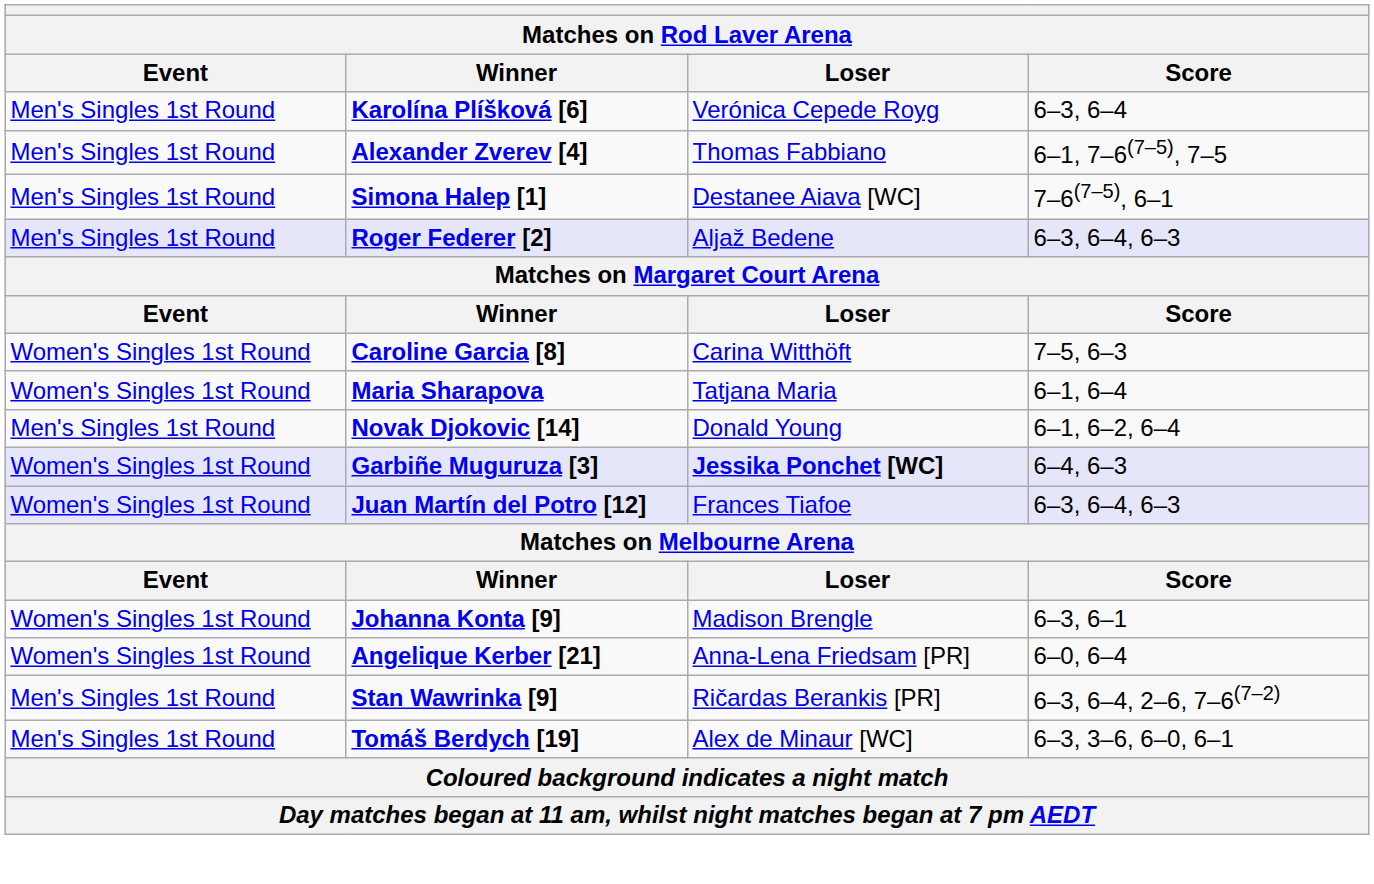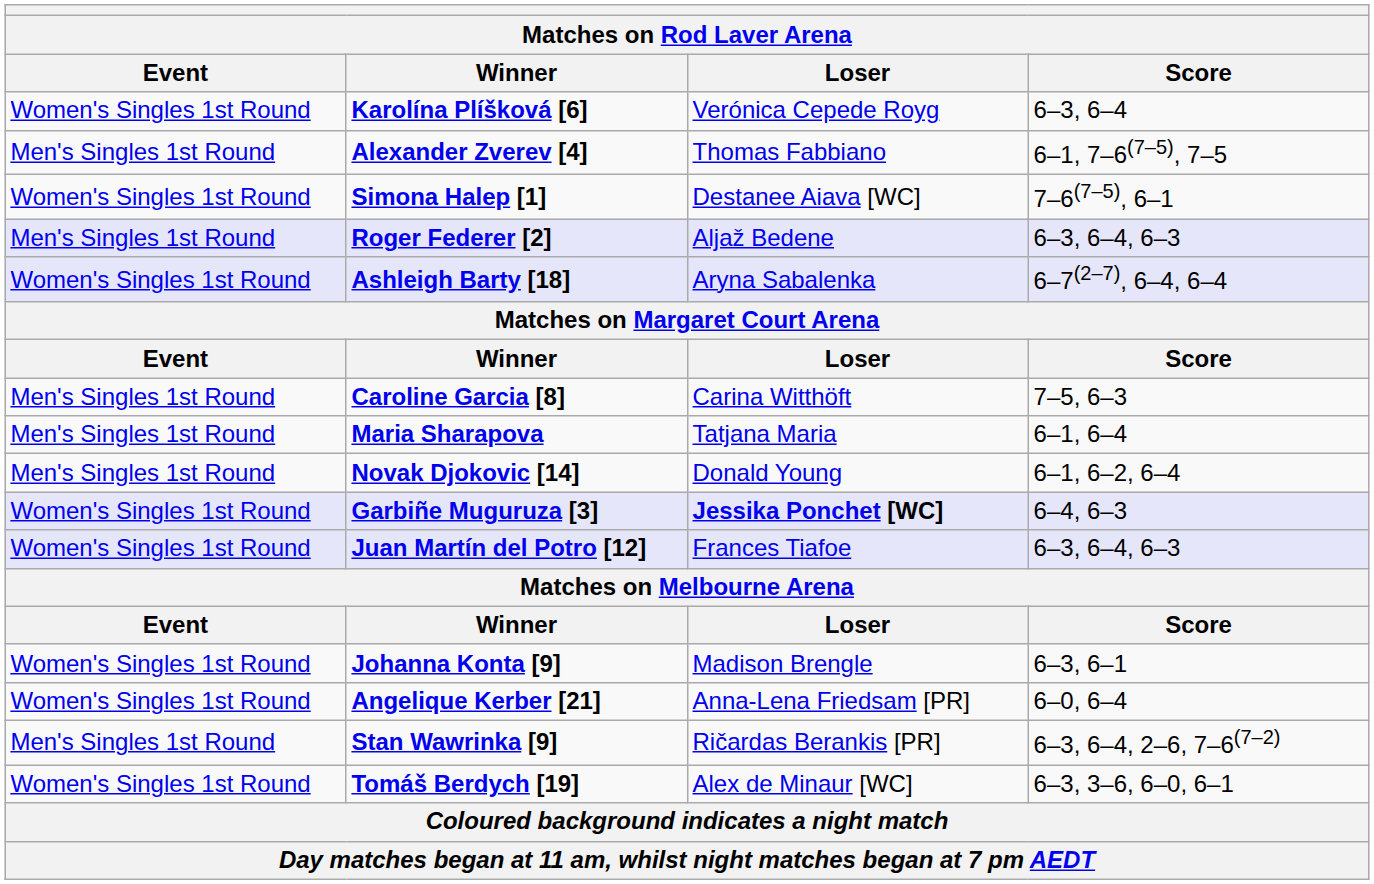 <table class="wikitable collapsible uncollapsed" style="margin:1em auto;">
 <tr>
 <th colspan=4></th>
 </tr>
 <tr>
 <th colspan=4><strong>Matches on <a href='#'>Rod Laver Arena</a></strong></th>
 </tr>
 <tr>
 <th style="width:220px;">Event</th>
 <th style="width:220px;">Winner</th>
 <th style="width:220px;">Loser</th>
 <th style="width:220px;">Score</th>
 </tr>
 <tr>
-<td><a href='#'>Men's Singles 1st Round</a></td>
+<td><a href='#'>Women's Singles 1st Round</a></td>
 <td><strong> <a href='#'>Karolína Plíšková</a> [6]</strong></td>
 <td> <a href='#'>Verónica Cepede Royg</a></td>
 <td>6–3, 6–4</td>
 </tr>
 <tr>
 <td><a href='#'>Men's Singles 1st Round</a></td>
 <td> <strong><a href='#'>Alexander Zverev</a> [4]</strong></td>
 <td> <a href='#'>Thomas Fabbiano</a></td>
 <td>6–1, 7–6<sup>(7–5)</sup>, 7–5</td>
 </tr>
 <tr>
-<td><a href='#'>Men's Singles 1st Round</a></td>
+<td><a href='#'>Women's Singles 1st Round</a></td>
 <td> <strong><a href='#'>Simona Halep</a> [1]</strong></td>
 <td> <a href='#'>Destanee Aiava</a> [WC]</td>
 <td>7–6<sup>(7–5)</sup>, 6–1</td>
 </tr>
 <tr bgcolor=lavender>
 <td><a href='#'>Men's Singles 1st Round</a></td>
 <td> <strong><a href='#'>Roger Federer</a> [2]</strong></td>
 <td> <a href='#'>Aljaž Bedene</a></td>
 <td>6–3, 6–4, 6–3</td>
+</tr>
+<tr bgcolor=lavender>
+<td><a href='#'>Women's Singles 1st Round</a></td>
+<td> <strong><a href='#'>Ashleigh Barty</a> [18]</strong></td>
+<td> <a href='#'>Aryna Sabalenka</a></td>
+<td>6–7<sup>(2–7)</sup>, 6–4, 6–4</td>
 </tr>
 <tr>
 <th colspan=4><strong>Matches on <a href='#'>Margaret Court Arena</a></strong></th>
 </tr>
 <tr>
 <th style="width:220px;">Event</th>
 <th style="width:220px;">Winner</th>
 <th style="width:220px;">Loser</th>
 <th style="width:220px;">Score</th>
 </tr>
 <tr>
-<td><a href='#'>Women's Singles 1st Round</a></td>
+<td><a href='#'>Men's Singles 1st Round</a></td>
 <td> <strong><a href='#'>Caroline Garcia</a> [8]</strong></td>
 <td> <a href='#'>Carina Witthöft</a></td>
 <td>7–5, 6–3</td>
 </tr>
 <tr>
-<td><a href='#'>Women's Singles 1st Round</a></td>
+<td><a href='#'>Men's Singles 1st Round</a></td>
 <td> <strong><a href='#'>Maria Sharapova</a></strong></td>
 <td> <a href='#'>Tatjana Maria</a></td>
 <td>6–1, 6–4</td>
 </tr>
 <tr>
 <td><a href='#'>Men's Singles 1st Round</a></td>
 <td> <strong><a href='#'>Novak Djokovic</a> [14]</strong></td>
 <td> <a href='#'>Donald Young</a></td>
 <td>6–1, 6–2, 6–4</td>
 </tr>
 <tr bgcolor=lavender>
 <td><a href='#'>Women's Singles 1st Round</a></td>
 <td> <strong><a href='#'>Garbiñe Muguruza</a> [3]</strong></td>
 <td><strong> <a href='#'>Jessika Ponchet</a> [WC]</strong></td>
 <td>6–4, 6–3</td>
 </tr>
 <tr bgcolor=lavender>
 <td><a href='#'>Women's Singles 1st Round</a></td>
 <td> <strong><a href='#'>Juan Martín del Potro</a> [12]</strong></td>
 <td> <a href='#'>Frances Tiafoe</a></td>
 <td>6–3, 6–4, 6–3</td>
 </tr>
 <tr>
 <th colspan=4><strong>Matches on <a href='#'>Melbourne Arena</a></strong></th>
 </tr>
 <tr>
 <th style="width:220px;">Event</th>
 <th style="width:220px;">Winner</th>
 <th style="width:220px;">Loser</th>
 <th style="width:220px;">Score</th>
 </tr>
 <tr>
 <td><a href='#'>Women's Singles 1st Round</a></td>
 <td><strong> <a href='#'>Johanna Konta</a> [9]</strong></td>
 <td> <a href='#'>Madison Brengle</a></td>
 <td>6–3, 6–1</td>
 </tr>
 <tr>
 <td><a href='#'>Women's Singles 1st Round</a></td>
 <td> <strong><a href='#'>Angelique Kerber</a> [21]</strong></td>
 <td> <a href='#'>Anna-Lena Friedsam</a> [PR]</td>
 <td>6–0, 6–4</td>
 </tr>
 <tr>
 <td><a href='#'>Men's Singles 1st Round</a></td>
 <td> <strong><a href='#'>Stan Wawrinka</a> [9]</strong></td>
 <td> <a href='#'>Ričardas Berankis</a> [PR]</td>
 <td>6–3, 6–4, 2–6, 7–6<sup>(7–2)</sup></td>
 </tr>
 <tr>
-<td><a href='#'>Men's Singles 1st Round</a></td>
+<td><a href='#'>Women's Singles 1st Round</a></td>
 <td> <strong><a href='#'>Tomáš Berdych</a> [19]</strong></td>
 <td> <a href='#'>Alex de Minaur</a> [WC]</td>
 <td>6–3, 3–6, 6–0, 6–1</td>
 </tr>
 <tr>
 <th colspan=4><em>Coloured background indicates a night match</em></th>
 </tr>
 <tr>
 <th colspan=4><em>Day matches began at 11 am, whilst night matches began at 7 pm <a href='#'>AEDT</a></em></th>
 </tr>
 </table>
